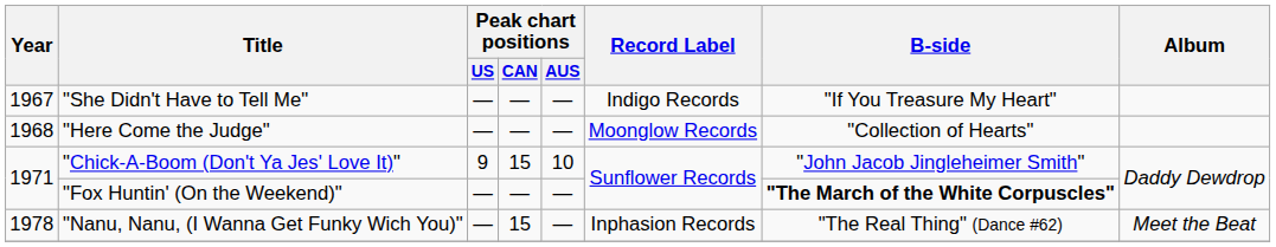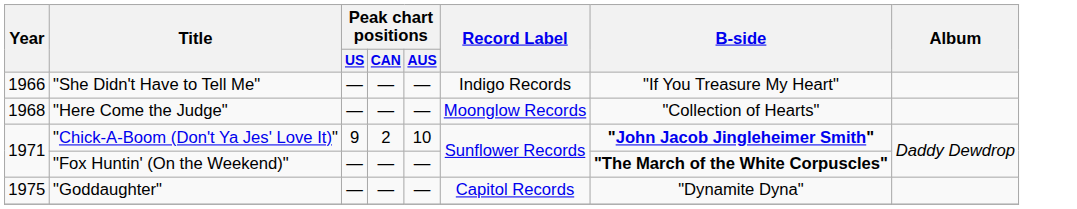 <table class="wikitable" style=text-align:center;>
 <tr>
 <th rowspan="2">Year</th>
 <th rowspan="2">Title</th>
 <th colspan="3">Peak chart<br>positions</th>
 <th rowspan="2"><a href='#'>Record Label</a></th>
 <th rowspan="2"><a href='#'>B-side</a></th>
 <th rowspan="2">Album</th>
 </tr>
 <tr style="font-size:smaller;">
 <th align=centre><a href='#'>US</a></th>
 <th align=centre><a href='#'>CAN</a></th>
 <th align=centre><a href='#'>AUS</a></th>
 </tr>
 <tr>
-<td rowspan="1">1967</td>
+<td rowspan="1">1966</td>
 <td align=left>"She Didn't Have to Tell Me"</td>
 <td>—</td>
 <td>—</td>
 <td>—</td>
 <td rowspan="1">Indigo Records</td>
 <td>"If You Treasure My Heart"</td>
 <td rowspan="1"></td>
 </tr>
 <tr>
 <td rowspan="1">1968</td>
 <td align=left>"Here Come the Judge"</td>
 <td>—</td>
 <td>—</td>
 <td>—</td>
 <td rowspan="1"><a href='#'>Moonglow Records</a></td>
 <td>"Collection of Hearts"</td>
 <td rowspan="1"></td>
 </tr>
 <tr>
 <td rowspan="2">1971</td>
 <td align=left>"<a href='#'>Chick-A-Boom (Don't Ya Jes' Love It)</a>"</td>
 <td>9</td>
-<td>15<br></td>
+<td>2</td>
 <td>10</td>
 <td rowspan="2"><a href='#'>Sunflower Records</a></td>
-<td>"<a href='#'>John Jacob Jingleheimer Smith</a>"</td>
+<td><strong>"<a href='#'>John Jacob Jingleheimer Smith</a>"</strong></td>
 <td rowspan="2"><em>Daddy Dewdrop</em></td>
 </tr>
 <tr>
 <td align=left>"Fox Huntin' (On the Weekend)"</td>
 <td>—</td>
 <td>—</td>
 <td>—</td>
 <td><strong>"The March of the White Corpuscles"</strong></td>
 </tr>
 <tr>
-<td rowspan="1">1978</td>
-<td align=left>"Nanu, Nanu, (I Wanna Get Funky Wich You)"</td>
+<td rowspan="1">1975</td>
+<td align=left>"Goddaughter"</td>
 <td>—</td>
-<td>15<br></td>
 <td>—</td>
-<td rowspan="1">Inphasion Records</td>
-<td>"The Real Thing" <small>(Dance #62)</small></td>
-<td rowspan="1"><em>Meet the Beat</em></td>
+<td>—</td>
+<td rowspan="1"><a href='#'>Capitol Records</a></td>
+<td>"Dynamite Dyna"</td>
+<td rowspan="1"></td>
 </tr>
 <tr>
 </tr>
 </table>
